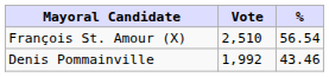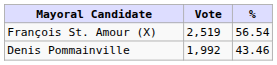 <table class="wikitable">
 <tr>
 <th style="background:#ddf; width:200px;">Mayoral Candidate</th>
 <th style="background:#ddf; width:50px;">Vote</th>
 <th style="background:#ddf; width:30px;">%</th>
 </tr>
 <tr>
 <td>François St. Amour (X)</td>
-<td>2,510</td>
+<td>2,519</td>
 <td>56.54</td>
 </tr>
 <tr>
 <td>Denis Pommainville</td>
 <td>1,992</td>
 <td>43.46</td>
 </tr>
 </table>
